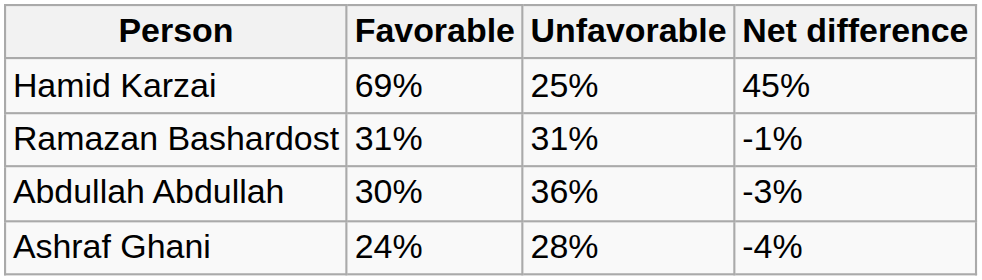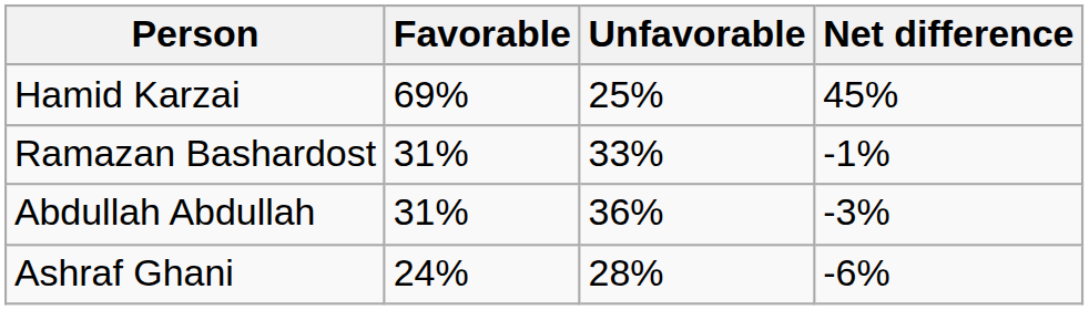 <table class="wikitable sortable">
 <tr>
 <th>Person</th>
 <th>Favorable</th>
 <th>Unfavorable</th>
 <th>Net difference</th>
 </tr>
 <tr>
 <td>Hamid Karzai</td>
 <td>69%</td>
 <td>25%</td>
 <td>45%</td>
 </tr>
 <tr>
 <td>Ramazan Bashardost</td>
 <td>31%</td>
-<td>31%</td>
+<td>33%</td>
 <td>-1%</td>
 </tr>
 <tr>
 <td>Abdullah Abdullah</td>
-<td>30%</td>
+<td>31%</td>
 <td>36%</td>
 <td>-3%</td>
 </tr>
 <tr>
 <td>Ashraf Ghani</td>
 <td>24%</td>
 <td>28%</td>
-<td>-4%</td>
+<td>-6%</td>
 </tr>
 </table>
